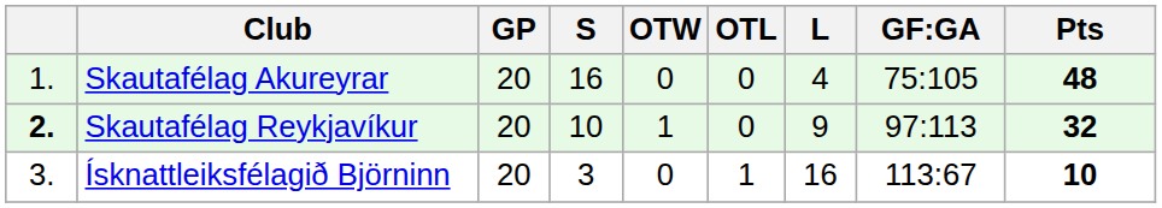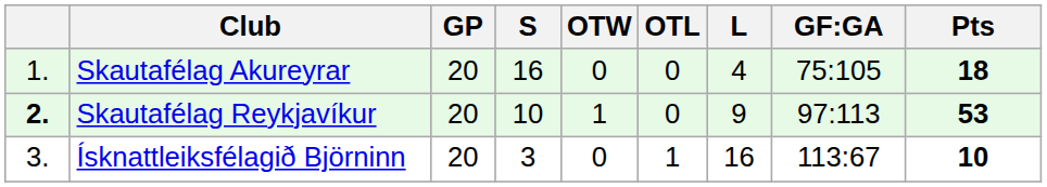 <table class="wikitable">
 <tr>
 <th width="30"></th>
 <th width="200">Club</th>
 <th width="30">GP</th>
 <th width="30">S</th>
 <th width="30">OTW</th>
 <th width="30">OTL</th>
 <th width="30">L</th>
 <th width="70">GF:GA</th>
 <th width="70">Pts</th>
 </tr>
 <tr bgcolor="#e6fae6" align="center">
 <td>1.</td>
 <td align="left"><a href='#'>Skautafélag Akureyrar</a></td>
 <td>20</td>
 <td>16</td>
 <td>0</td>
 <td>0</td>
 <td>4</td>
 <td>75:105</td>
-<td><strong>48</strong></td>
+<td><strong>18</strong></td>
 </tr>
 <tr bgcolor="#e6fae6" align="center">
 <td><strong>2.</strong></td>
 <td align="left"><a href='#'>Skautafélag Reykjavíkur</a></td>
 <td>20</td>
 <td>10</td>
 <td>1</td>
 <td>0</td>
 <td>9</td>
 <td>97:113</td>
-<td><strong>32</strong></td>
+<td><strong>53</strong></td>
 </tr>
 <tr bgcolor="#FFFFFF" align="center">
 <td>3.</td>
 <td align="left"><a href='#'>Ísknattleiksfélagið Björninn</a></td>
 <td>20</td>
 <td>3</td>
 <td>0</td>
 <td>1</td>
 <td>16</td>
 <td>113:67</td>
 <td><strong>10</strong></td>
 </tr>
 </table>
